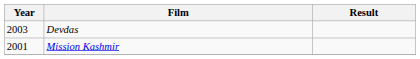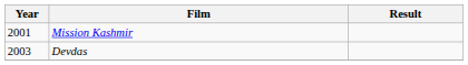 <table class="wikitable plainrowheaders" width="100%" "textcolor:#000;">
 <tr>
 <th scope="col" width=5%><strong>Year</strong></th>
 <th scope="col" width=39%><strong>Film</strong></th>
 <th scope="col" width=15%><strong>Result</strong></th>
 </tr>
 <tr>
+<td>2001</td>
+<td><em><a href='#'>Mission Kashmir</a></em></td>
+<td></td>
+</tr>
+<tr>
 <td>2003</td>
 <td><em>Devdas</em></td>
 <td></td>
 </tr>
 <tr>
-<td>2001</td>
-<td><em><a href='#'>Mission Kashmir</a></em></td>
-<td></td>
-</tr>
-<tr>
 </tr>
 </table>
